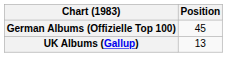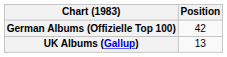 <table class="wikitable sortable plainrowheaders" style="text-align:center">
 <tr>
 <th scope="col">Chart (1983)</th>
 <th scope="col">Position</th>
 </tr>
 <tr>
 <th scope="row">German Albums (Offizielle Top 100)</th>
-<td>45</td>
+<td>42</td>
 </tr>
 <tr>
 <th scope="row">UK Albums (<a href='#'>Gallup</a>)</th>
 <td>13</td>
 </tr>
 </table>
